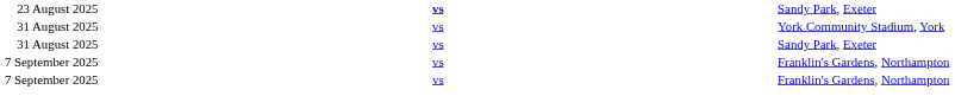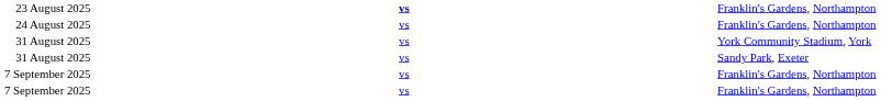 <table style="width:100%" cellspacing="1">
 <tr>
 <th width=15%></th>
 <th width=25%></th>
 <th width=10%></th>
 <th width=25%></th>
 </tr>
 <tr style=font-size:90%>
 <td align=right>23 August 2025</td>
 <td align=right></td>
 <td align=center><strong><a href='#'>vs</a></strong></td>
 <td></td>
-<td><a href='#'>Sandy Park</a>, <a href='#'>Exeter</a></td>
+<td><a href='#'>Franklin's Gardens</a>, <a href='#'>Northampton</a></td>
+</tr>
+<tr style=font-size:90%>
+<td align=right>24 August 2025</td>
+<td align=right></td>
+<td align=center><a href='#'>vs</a></td>
+<td></td>
+<td><a href='#'>Franklin's Gardens</a>, <a href='#'>Northampton</a></td>
 </tr>
 <tr style=font-size:90%>
 <td align=right>31 August 2025</td>
 <td align=right></td>
 <td align=center><a href='#'>vs</a></td>
 <td></td>
 <td><a href='#'>York Community Stadium</a>, <a href='#'>York</a></td>
 </tr>
 <tr style=font-size:90%>
 <td align=right>31 August 2025</td>
 <td align=right></td>
 <td align=center><a href='#'>vs</a></td>
 <td></td>
 <td><a href='#'>Sandy Park</a>, <a href='#'>Exeter</a></td>
 </tr>
 <tr style=font-size:90%>
 <td align=right>7 September 2025</td>
 <td align=right></td>
 <td align=center><a href='#'>vs</a></td>
 <td></td>
 <td><a href='#'>Franklin's Gardens</a>, <a href='#'>Northampton</a></td>
 </tr>
 <tr style=font-size:90%>
 <td align=right>7 September 2025</td>
 <td align=right></td>
 <td align=center><a href='#'>vs</a></td>
 <td></td>
 <td><a href='#'>Franklin's Gardens</a>, <a href='#'>Northampton</a></td>
 </tr>
 </table>
